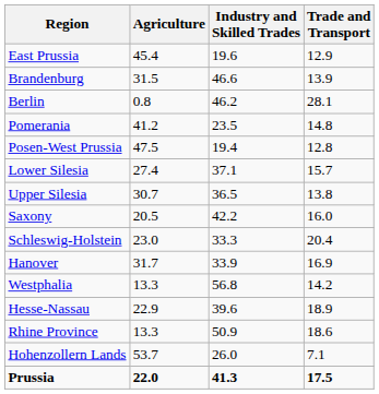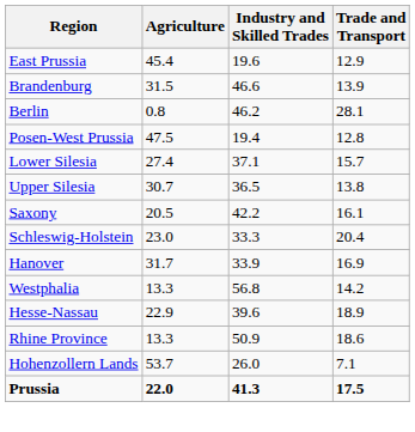 <table class="wikitable sortable floatleft">
 <tr>
 <th>Region</th>
 <th>Agriculture</th>
 <th>Industry and<br>Skilled Trades</th>
 <th>Trade and <br>Transport</th>
 </tr>
 <tr>
 <td><a href='#'>East Prussia</a></td>
 <td>45.4</td>
 <td>19.6</td>
 <td>12.9</td>
 </tr>
 <tr>
 <td><a href='#'>Brandenburg</a></td>
 <td>31.5</td>
 <td>46.6</td>
 <td>13.9</td>
 </tr>
 <tr>
 <td><a href='#'>Berlin</a></td>
 <td>0.8</td>
 <td>46.2</td>
 <td>28.1</td>
 </tr>
 <tr>
-<td><a href='#'>Pomerania</a></td>
-<td>41.2</td>
-<td>23.5</td>
-<td>14.8</td>
-</tr>
-<tr>
 <td><a href='#'>Posen-West Prussia</a></td>
 <td>47.5</td>
 <td>19.4</td>
 <td>12.8</td>
 </tr>
 <tr>
 <td><a href='#'>Lower Silesia</a></td>
 <td>27.4</td>
 <td>37.1</td>
 <td>15.7</td>
 </tr>
 <tr>
 <td><a href='#'>Upper Silesia</a></td>
 <td>30.7</td>
 <td>36.5</td>
 <td>13.8</td>
 </tr>
 <tr>
 <td><a href='#'>Saxony</a></td>
 <td>20.5</td>
 <td>42.2</td>
-<td>16.0</td>
+<td>16.1</td>
 </tr>
 <tr>
 <td><a href='#'>Schleswig-Holstein</a></td>
 <td>23.0</td>
 <td>33.3</td>
 <td>20.4</td>
 </tr>
 <tr>
 <td><a href='#'>Hanover</a></td>
 <td>31.7</td>
 <td>33.9</td>
 <td>16.9</td>
 </tr>
 <tr>
 <td><a href='#'>Westphalia</a></td>
 <td>13.3</td>
 <td>56.8</td>
 <td>14.2</td>
 </tr>
 <tr>
 <td><a href='#'>Hesse-Nassau</a></td>
 <td>22.9</td>
 <td>39.6</td>
 <td>18.9</td>
 </tr>
 <tr>
 <td><a href='#'>Rhine Province</a></td>
 <td>13.3</td>
 <td>50.9</td>
 <td>18.6</td>
 </tr>
 <tr>
 <td><a href='#'>Hohenzollern Lands</a></td>
 <td>53.7</td>
 <td>26.0</td>
 <td>7.1</td>
 </tr>
 <tr class="sortbottom">
 <td><strong>Prussia</strong></td>
 <td><strong>22.0</strong></td>
 <td><strong>41.3</strong></td>
 <td><strong>17.5</strong></td>
 </tr>
 </table>
